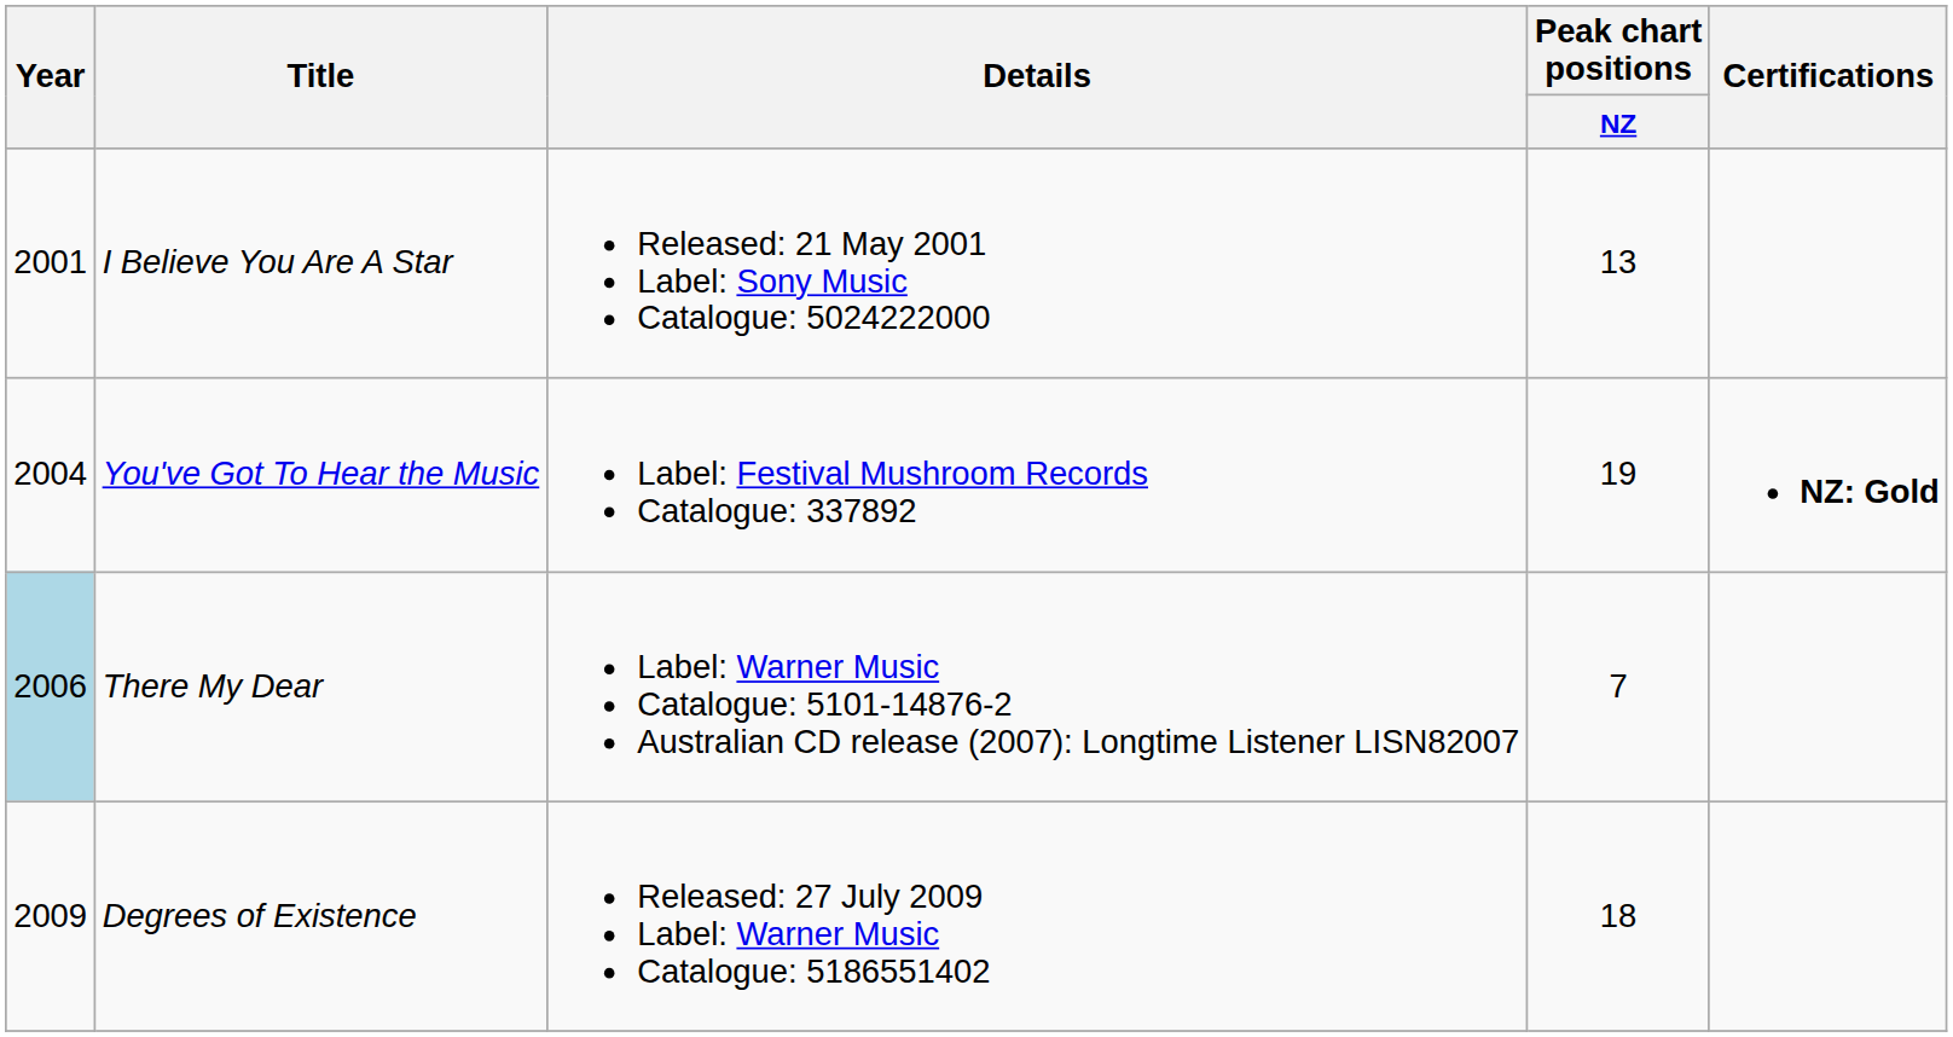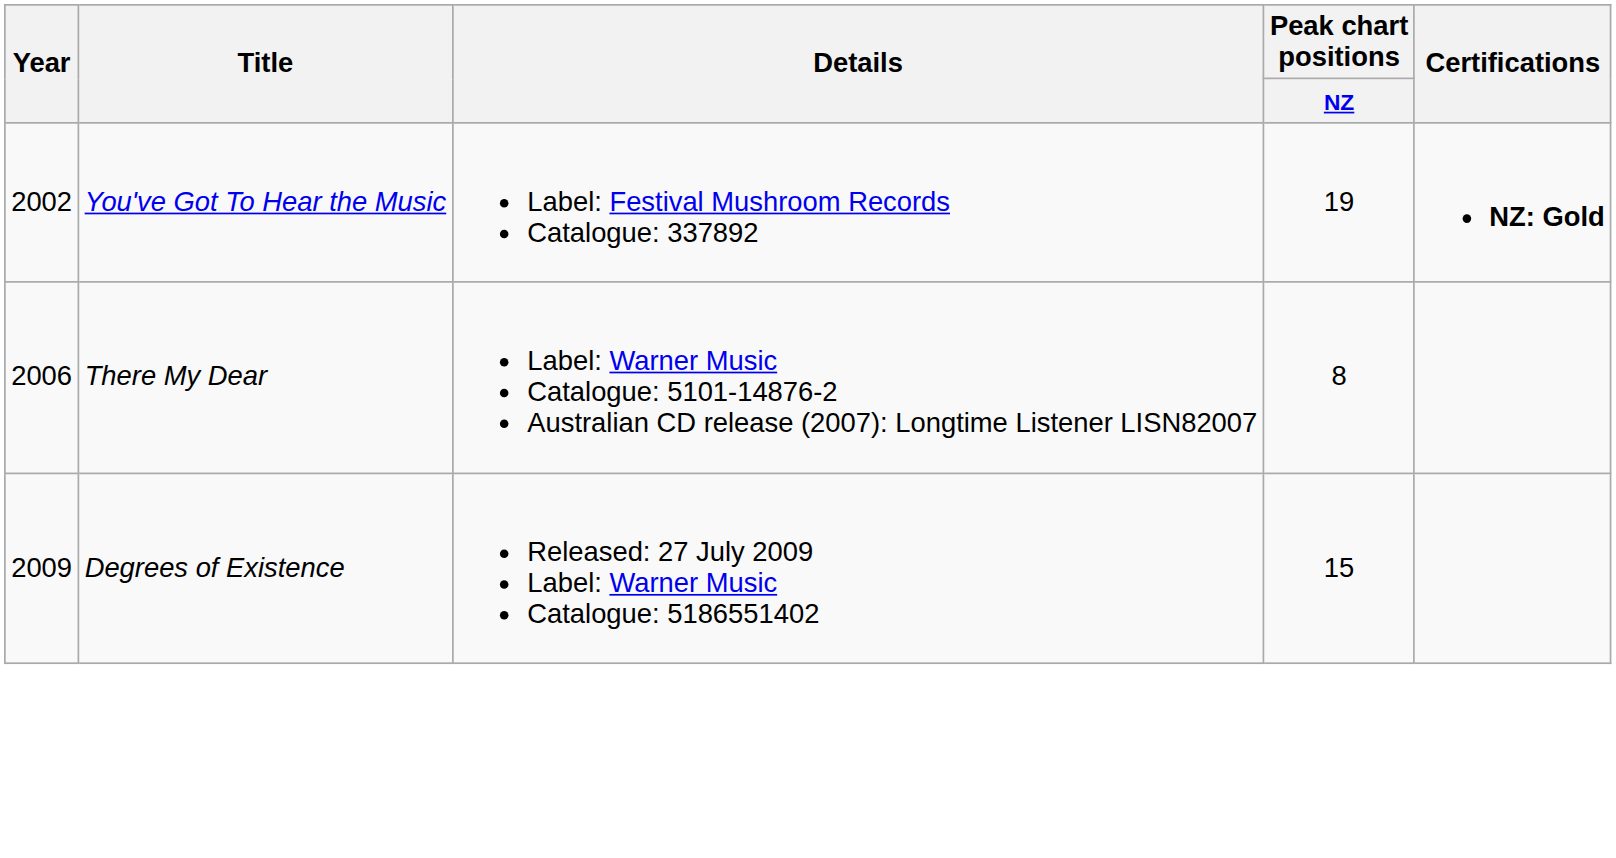 <table class="wikitable plainrowheaders">
 <tr>
 <th rowspan="2">Year</th>
 <th rowspan="2">Title</th>
 <th rowspan="2">Details</th>
 <th>Peak chart<br>positions</th>
 <th rowspan="2">Certifications</th>
 </tr>
 <tr>
 <th><small><a href='#'>NZ</a></small></th>
 </tr>
 <tr>
-<td>2001</td>
-<td><em>I Believe You Are A Star</em></td>
-<td><br><ul><li>Released: 21 May 2001</li><li>Label: <a href='#'>Sony Music</a></li><li>Catalogue: 5024222000</li></ul></td>
-<td style="text-align:center;">13</td>
-<td></td>
-</tr>
-<tr>
-<td>2004</td>
+<td>2002</td>
 <td><em><a href='#'>You've Got To Hear the Music</a></em></td>
 <td><br><ul><li>Label: <a href='#'>Festival Mushroom Records</a></li><li>Catalogue: 337892</li></ul></td>
 <td style="text-align:center;">19</td>
 <td><strong><br><ul><li>NZ: Gold</li></ul></strong></td>
 </tr>
 <tr>
-<td style="background: lightblue;">2006</td>
+<td>2006</td>
 <td><em>There My Dear</em></td>
 <td><br><ul><li>Label: <a href='#'>Warner Music</a></li><li>Catalogue: 5101-14876-2</li><li>Australian CD release (2007): Longtime Listener LISN82007</li></ul></td>
-<td style="text-align:center;">7</td>
+<td style="text-align:center;">8</td>
 <td></td>
 </tr>
 <tr>
 <td>2009</td>
 <td><em>Degrees of Existence</em></td>
 <td><br><ul><li>Released: 27 July 2009</li><li>Label:  <a href='#'>Warner Music</a></li><li>Catalogue: 5186551402</li></ul></td>
-<td style="text-align:center;">18</td>
+<td style="text-align:center;">15</td>
 <td></td>
 </tr>
 </table>
